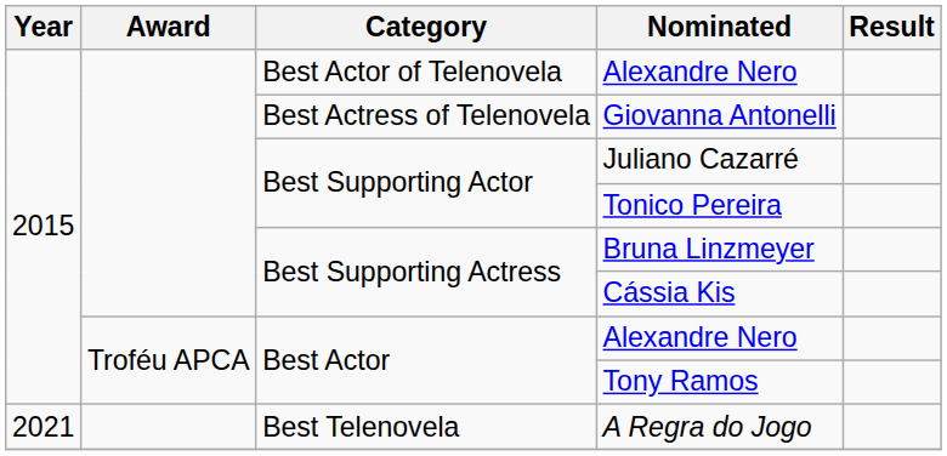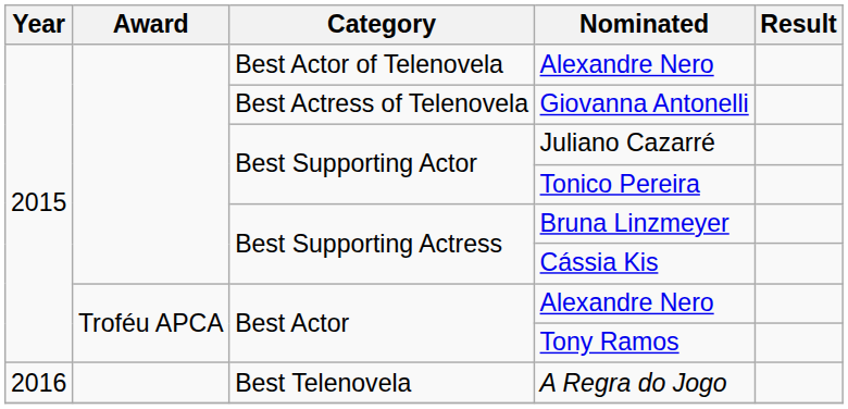 <table class="wikitable">
 <tr>
 <th>Year</th>
 <th>Award</th>
 <th>Category</th>
 <th>Nominated</th>
 <th>Result</th>
 </tr>
 <tr>
 <td rowspan=8>2015</td>
 <td rowspan=6></td>
 <td>Best Actor of Telenovela</td>
 <td><a href='#'>Alexandre Nero</a></td>
 <td></td>
 </tr>
 <tr>
 <td>Best Actress of Telenovela</td>
 <td><a href='#'>Giovanna Antonelli</a></td>
 <td></td>
 </tr>
 <tr>
 <td rowspan=2>Best Supporting Actor</td>
 <td>Juliano Cazarré</td>
 <td></td>
 </tr>
 <tr>
 <td><a href='#'>Tonico Pereira</a></td>
 <td></td>
 </tr>
 <tr>
 <td rowspan=2>Best Supporting Actress</td>
 <td><a href='#'>Bruna Linzmeyer</a></td>
 <td></td>
 </tr>
 <tr>
 <td><a href='#'>Cássia Kis</a></td>
 <td></td>
 </tr>
 <tr>
 <td rowspan=2 style="text-align:center;">Troféu APCA</td>
 <td rowspan=2>Best Actor</td>
 <td><a href='#'>Alexandre Nero</a></td>
 <td></td>
 </tr>
 <tr>
 <td><a href='#'>Tony Ramos</a></td>
 <td></td>
 </tr>
 <tr>
-<td>2021</td>
+<td>2016</td>
 <td></td>
 <td>Best Telenovela</td>
 <td><em>A Regra do Jogo</em></td>
 <td></td>
 </tr>
 <tr>
 </tr>
 </table>
